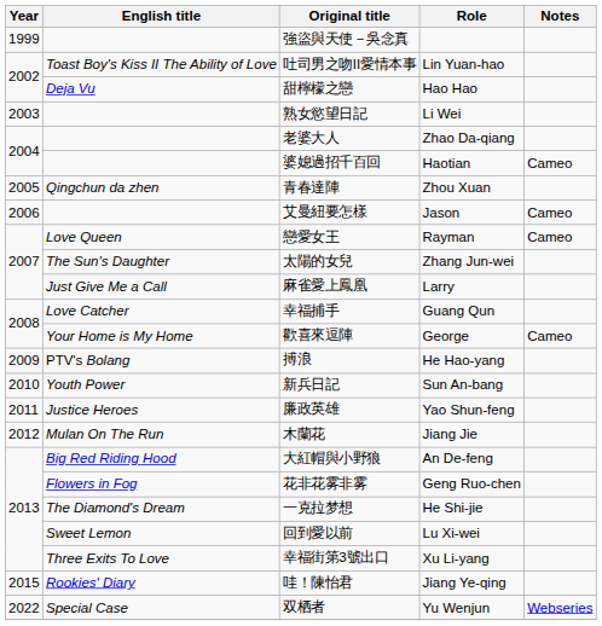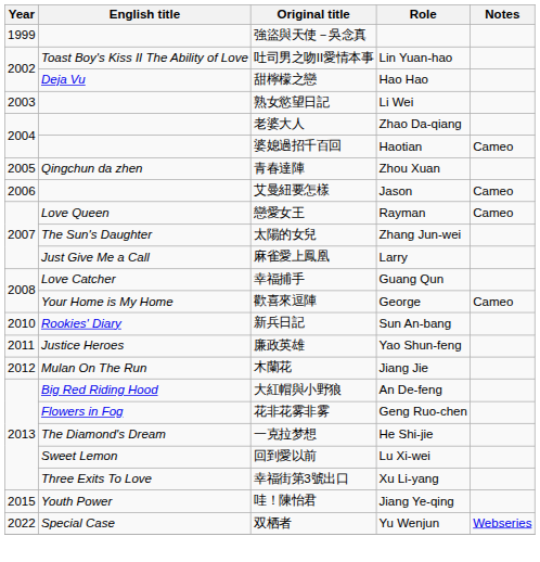 <table class="wikitable sortable">
 <tr>
 <th>Year</th>
 <th>English title</th>
 <th>Original title</th>
 <th>Role</th>
 <th class="unsortable">Notes</th>
 </tr>
 <tr>
 <td>1999</td>
 <td></td>
 <td>強盜與天使－吳念真</td>
 <td></td>
 <td></td>
 </tr>
 <tr>
 <td rowspan=2>2002</td>
 <td><em>Toast Boy's Kiss II The Ability of Love</em></td>
 <td>吐司男之吻II愛情本事</td>
 <td>Lin Yuan-hao</td>
 <td></td>
 </tr>
 <tr>
 <td><em><a href='#'>Deja Vu</a></em></td>
 <td>甜檸檬之戀</td>
 <td>Hao Hao</td>
 <td></td>
 </tr>
 <tr>
 <td>2003</td>
 <td></td>
 <td>熟女慾望日記</td>
 <td>Li Wei</td>
 <td></td>
 </tr>
 <tr>
 <td rowspan=2>2004</td>
 <td></td>
 <td>老婆大人</td>
 <td>Zhao Da-qiang</td>
 <td></td>
 </tr>
 <tr>
 <td></td>
 <td>婆媳過招千百回</td>
 <td>Haotian</td>
 <td>Cameo</td>
 </tr>
 <tr>
 <td>2005</td>
 <td><em>Qingchun da zhen</em></td>
 <td>青春達陣</td>
 <td>Zhou Xuan</td>
 <td></td>
 </tr>
 <tr>
 <td>2006</td>
 <td></td>
 <td>艾曼紐要怎樣</td>
 <td>Jason</td>
 <td>Cameo</td>
 </tr>
 <tr>
 <td rowspan=3>2007</td>
 <td><em>Love Queen</em></td>
 <td>戀愛女王</td>
 <td>Rayman</td>
 <td>Cameo</td>
 </tr>
 <tr>
 <td><em>The Sun's Daughter</em></td>
 <td>太陽的女兒</td>
 <td>Zhang Jun-wei</td>
 <td></td>
 </tr>
 <tr>
 <td><em>Just Give Me a Call</em></td>
 <td>麻雀愛上鳳凰</td>
 <td>Larry</td>
 <td></td>
 </tr>
 <tr>
 <td rowspan=2>2008</td>
 <td><em>Love Catcher</em></td>
 <td>幸福捕手</td>
 <td>Guang Qun</td>
 <td></td>
 </tr>
 <tr>
 <td><em>Your Home is My Home</em></td>
 <td>歡喜來逗陣</td>
 <td>George</td>
 <td>Cameo</td>
 </tr>
 <tr>
-<td>2009</td>
-<td>PTV's <em>Bolang</em></td>
-<td>搏浪</td>
-<td>He Hao-yang</td>
-<td></td>
-</tr>
-<tr>
 <td>2010</td>
-<td><em>Youth Power</em></td>
+<td><em><a href='#'>Rookies' Diary</a></em></td>
 <td>新兵日記</td>
 <td>Sun An-bang</td>
 <td></td>
 </tr>
 <tr>
 <td>2011</td>
 <td><em>Justice Heroes</em></td>
 <td>廉政英雄</td>
 <td>Yao Shun-feng</td>
 <td></td>
 </tr>
 <tr>
 <td>2012</td>
 <td><em>Mulan On The Run</em></td>
 <td>木蘭花</td>
 <td>Jiang Jie</td>
 <td></td>
 </tr>
 <tr>
 <td rowspan=5>2013</td>
 <td><em><a href='#'>Big Red Riding Hood</a></em></td>
 <td>大紅帽與小野狼</td>
 <td>An De-feng</td>
 <td></td>
 </tr>
 <tr>
 <td><em><a href='#'>Flowers in Fog</a></em></td>
 <td>花非花雾非雾</td>
 <td>Geng Ruo-chen</td>
 <td></td>
 </tr>
 <tr>
 <td><em>The Diamond's Dream</em></td>
 <td>一克拉梦想</td>
 <td>He Shi-jie</td>
 <td></td>
 </tr>
 <tr>
 <td><em>Sweet Lemon</em></td>
 <td>回到愛以前</td>
 <td>Lu Xi-wei</td>
 <td></td>
 </tr>
 <tr>
 <td><em>Three Exits To Love</em></td>
 <td>幸福街第3號出口</td>
 <td>Xu Li-yang</td>
 <td></td>
 </tr>
 <tr>
 <td>2015</td>
-<td><em><a href='#'>Rookies' Diary</a></em></td>
+<td><em>Youth Power</em></td>
 <td>哇！陳怡君</td>
 <td>Jiang Ye-qing</td>
 <td></td>
 </tr>
 <tr>
 <td>2022</td>
 <td><em>Special Case</em></td>
 <td>双栖者</td>
 <td>Yu Wenjun</td>
 <td><a href='#'>Webseries</a></td>
 </tr>
 <tr>
 </tr>
 </table>
